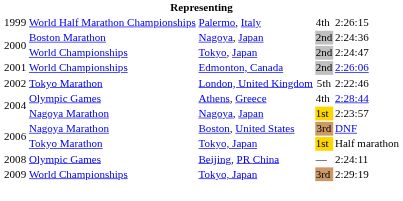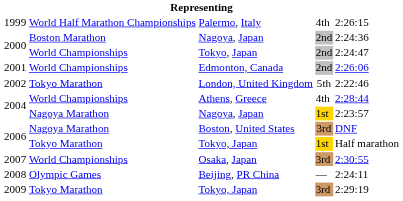 <table>
 <tr>
 <th colspan="5">Representing </th>
 </tr>
 <tr>
 <td>1999</td>
 <td><a href='#'>World Half Marathon Championships</a></td>
 <td><a href='#'>Palermo</a>, <a href='#'>Italy</a></td>
 <td>4th</td>
 <td>2:26:15</td>
 </tr>
 <tr>
 <td rowspan=2>2000</td>
 <td><a href='#'>Boston Marathon</a></td>
 <td><a href='#'>Nagoya</a>, <a href='#'>Japan</a></td>
 <td bgcolor="silver">2nd</td>
 <td>2:24:36</td>
 </tr>
 <tr>
 <td><a href='#'>World Championships</a></td>
 <td><a href='#'>Tokyo</a>, <a href='#'>Japan</a></td>
 <td bgcolor="silver">2nd</td>
 <td>2:24:47</td>
 </tr>
 <tr>
 <td>2001</td>
 <td><a href='#'>World Championships</a></td>
 <td><a href='#'>Edmonton, Canada</a></td>
 <td bgcolor="silver">2nd</td>
 <td><a href='#'>2:26:06</a></td>
 </tr>
 <tr>
 <td>2002</td>
 <td><a href='#'>Tokyo Marathon</a></td>
 <td><a href='#'>London, United Kingdom</a></td>
 <td align="center">5th</td>
 <td>2:22:46</td>
 </tr>
 <tr>
 <td rowspan=2>2004</td>
-<td><a href='#'>Olympic Games</a></td>
+<td><a href='#'>World Championships</a></td>
 <td><a href='#'>Athens</a>, <a href='#'>Greece</a></td>
 <td>4th</td>
 <td><a href='#'>2:28:44</a></td>
 </tr>
 <tr>
 <td><a href='#'>Nagoya Marathon</a></td>
 <td><a href='#'>Nagoya</a>, <a href='#'>Japan</a></td>
 <td bgcolor="gold">1st</td>
 <td>2:23:57</td>
 </tr>
 <tr>
 <td rowspan=2>2006</td>
 <td><a href='#'>Nagoya Marathon</a></td>
 <td><a href='#'>Boston</a>, <a href='#'>United States</a></td>
 <td bgcolor="cc9966" align="center">3rd</td>
 <td><a href='#'>DNF</a></td>
 </tr>
 <tr>
 <td><a href='#'>Tokyo Marathon</a></td>
 <td><a href='#'>Tokyo, Japan</a></td>
 <td bgcolor="gold">1st</td>
 <td>Half marathon</td>
 </tr>
 <tr>
+<td>2007</td>
+<td><a href='#'>World Championships</a></td>
+<td><a href='#'>Osaka</a>, <a href='#'>Japan</a></td>
+<td bgcolor="cc9966">3rd</td>
+<td><a href='#'>2:30:55</a></td>
+</tr>
+<tr>
 <td>2008</td>
 <td><a href='#'>Olympic Games</a></td>
 <td><a href='#'>Beijing</a>, <a href='#'>PR China</a></td>
 <td>—</td>
 <td>2:24:11</td>
 </tr>
 <tr>
 <td>2009</td>
-<td><a href='#'>World Championships</a></td>
+<td><a href='#'>Tokyo Marathon</a></td>
 <td><a href='#'>Tokyo, Japan</a></td>
 <td bgcolor="cc9966">3rd</td>
 <td>2:29:19</td>
 </tr>
 </table>
